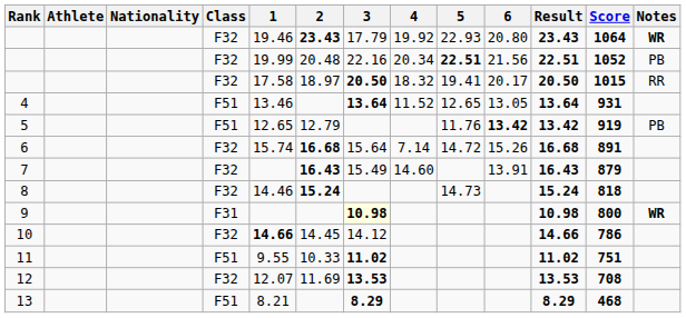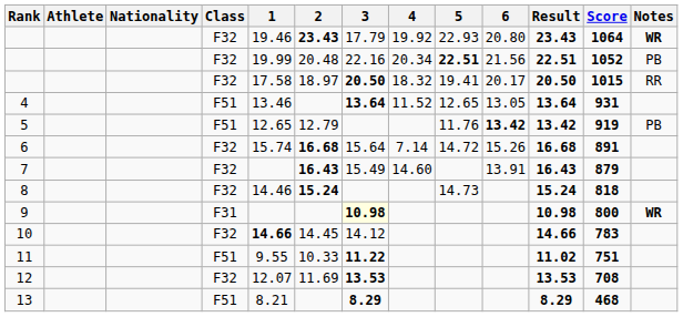 <table class="wikitable sortable" style="text-align:center">
 <tr>
 <th>Rank</th>
 <th>Athlete</th>
 <th>Nationality</th>
 <th>Class</th>
 <th width="20">1</th>
 <th width="20">2</th>
 <th width="20">3</th>
 <th width="20">4</th>
 <th width="20">5</th>
 <th width="20">6</th>
 <th>Result</th>
 <th><a href='#'>Score</a></th>
 <th>Notes</th>
 </tr>
 <tr>
 <td></td>
 <td align=left></td>
 <td align="left"></td>
 <td>F32</td>
 <td>19.46</td>
 <td><strong>23.43</strong></td>
 <td>17.79</td>
 <td>19.92</td>
 <td>22.93</td>
 <td>20.80</td>
 <td><strong>23.43</strong></td>
 <td><strong>1064</strong></td>
 <td><strong>WR</strong></td>
 </tr>
 <tr>
 <td></td>
 <td align=left></td>
 <td align="left"></td>
 <td>F32</td>
 <td>19.99</td>
 <td>20.48</td>
 <td>22.16</td>
 <td>20.34</td>
 <td><strong>22.51</strong></td>
 <td>21.56</td>
 <td><strong>22.51</strong></td>
 <td><strong>1052</strong></td>
 <td>PB</td>
 </tr>
 <tr>
 <td></td>
 <td align=left></td>
 <td align="left"></td>
 <td>F32</td>
 <td>17.58</td>
 <td>18.97</td>
 <td><strong>20.50</strong></td>
 <td>18.32</td>
 <td>19.41</td>
 <td>20.17</td>
 <td><strong>20.50</strong></td>
 <td><strong>1015</strong></td>
 <td>RR</td>
 </tr>
 <tr>
 <td>4</td>
 <td align=left></td>
 <td align="left"></td>
 <td>F51</td>
 <td>13.46</td>
 <td></td>
 <td><strong>13.64</strong></td>
 <td>11.52</td>
 <td>12.65</td>
 <td>13.05</td>
 <td><strong>13.64</strong></td>
 <td><strong>931</strong></td>
 <td></td>
 </tr>
 <tr>
 <td>5</td>
 <td align=left></td>
 <td align="left"></td>
 <td>F51</td>
 <td>12.65</td>
 <td>12.79</td>
 <td></td>
 <td></td>
 <td>11.76</td>
 <td><strong>13.42</strong></td>
 <td><strong>13.42</strong></td>
 <td><strong>919</strong></td>
 <td>PB</td>
 </tr>
 <tr>
 <td>6</td>
 <td align=left></td>
 <td align="left"></td>
 <td>F32</td>
 <td>15.74</td>
 <td><strong>16.68</strong></td>
 <td>15.64</td>
 <td>7.14</td>
 <td>14.72</td>
 <td>15.26</td>
 <td><strong>16.68</strong></td>
 <td><strong>891</strong></td>
 <td></td>
 </tr>
 <tr>
 <td>7</td>
 <td align=left></td>
 <td align="left"></td>
 <td>F32</td>
 <td></td>
 <td><strong>16.43</strong></td>
 <td>15.49</td>
 <td>14.60</td>
 <td></td>
 <td>13.91</td>
 <td><strong>16.43</strong></td>
 <td><strong>879</strong></td>
 <td></td>
 </tr>
 <tr>
 <td>8</td>
 <td align=left></td>
 <td align="left"></td>
 <td>F32</td>
 <td>14.46</td>
 <td><strong>15.24</strong></td>
 <td></td>
 <td></td>
 <td>14.73</td>
 <td></td>
 <td><strong>15.24</strong></td>
 <td><strong>818</strong></td>
 <td></td>
 </tr>
 <tr>
 <td>9</td>
 <td align=left></td>
 <td align="left"></td>
 <td>F31</td>
 <td></td>
 <td></td>
 <td style="background: lightyellow;"><strong>10.98</strong></td>
 <td></td>
 <td></td>
 <td></td>
 <td><strong>10.98</strong></td>
 <td><strong>800</strong></td>
 <td><strong>WR</strong></td>
 </tr>
 <tr>
 <td>10</td>
 <td align=left></td>
 <td align="left"></td>
 <td>F32</td>
 <td><strong>14.66</strong></td>
 <td>14.45</td>
 <td>14.12</td>
 <td></td>
 <td></td>
 <td></td>
 <td><strong>14.66</strong></td>
-<td><strong>786</strong></td>
+<td><strong>783</strong></td>
 <td></td>
 </tr>
 <tr>
 <td>11</td>
 <td align=left></td>
 <td align="left"></td>
 <td>F51</td>
 <td>9.55</td>
 <td>10.33</td>
-<td><strong>11.02</strong></td>
+<td><strong>11.22</strong></td>
 <td></td>
 <td></td>
 <td></td>
 <td><strong>11.02</strong></td>
 <td><strong>751</strong></td>
 <td></td>
 </tr>
 <tr>
 <td>12</td>
 <td align=left></td>
 <td align="left"></td>
 <td>F32</td>
 <td>12.07</td>
 <td>11.69</td>
 <td><strong>13.53</strong></td>
 <td></td>
 <td></td>
 <td></td>
 <td><strong>13.53</strong></td>
 <td><strong>708</strong></td>
 <td></td>
 </tr>
 <tr>
 <td>13</td>
 <td align=left></td>
 <td align="left"></td>
 <td>F51</td>
 <td>8.21</td>
 <td></td>
 <td><strong>8.29</strong></td>
 <td></td>
 <td></td>
 <td></td>
 <td><strong>8.29</strong></td>
 <td><strong>468</strong></td>
 <td></td>
 </tr>
 </table>
